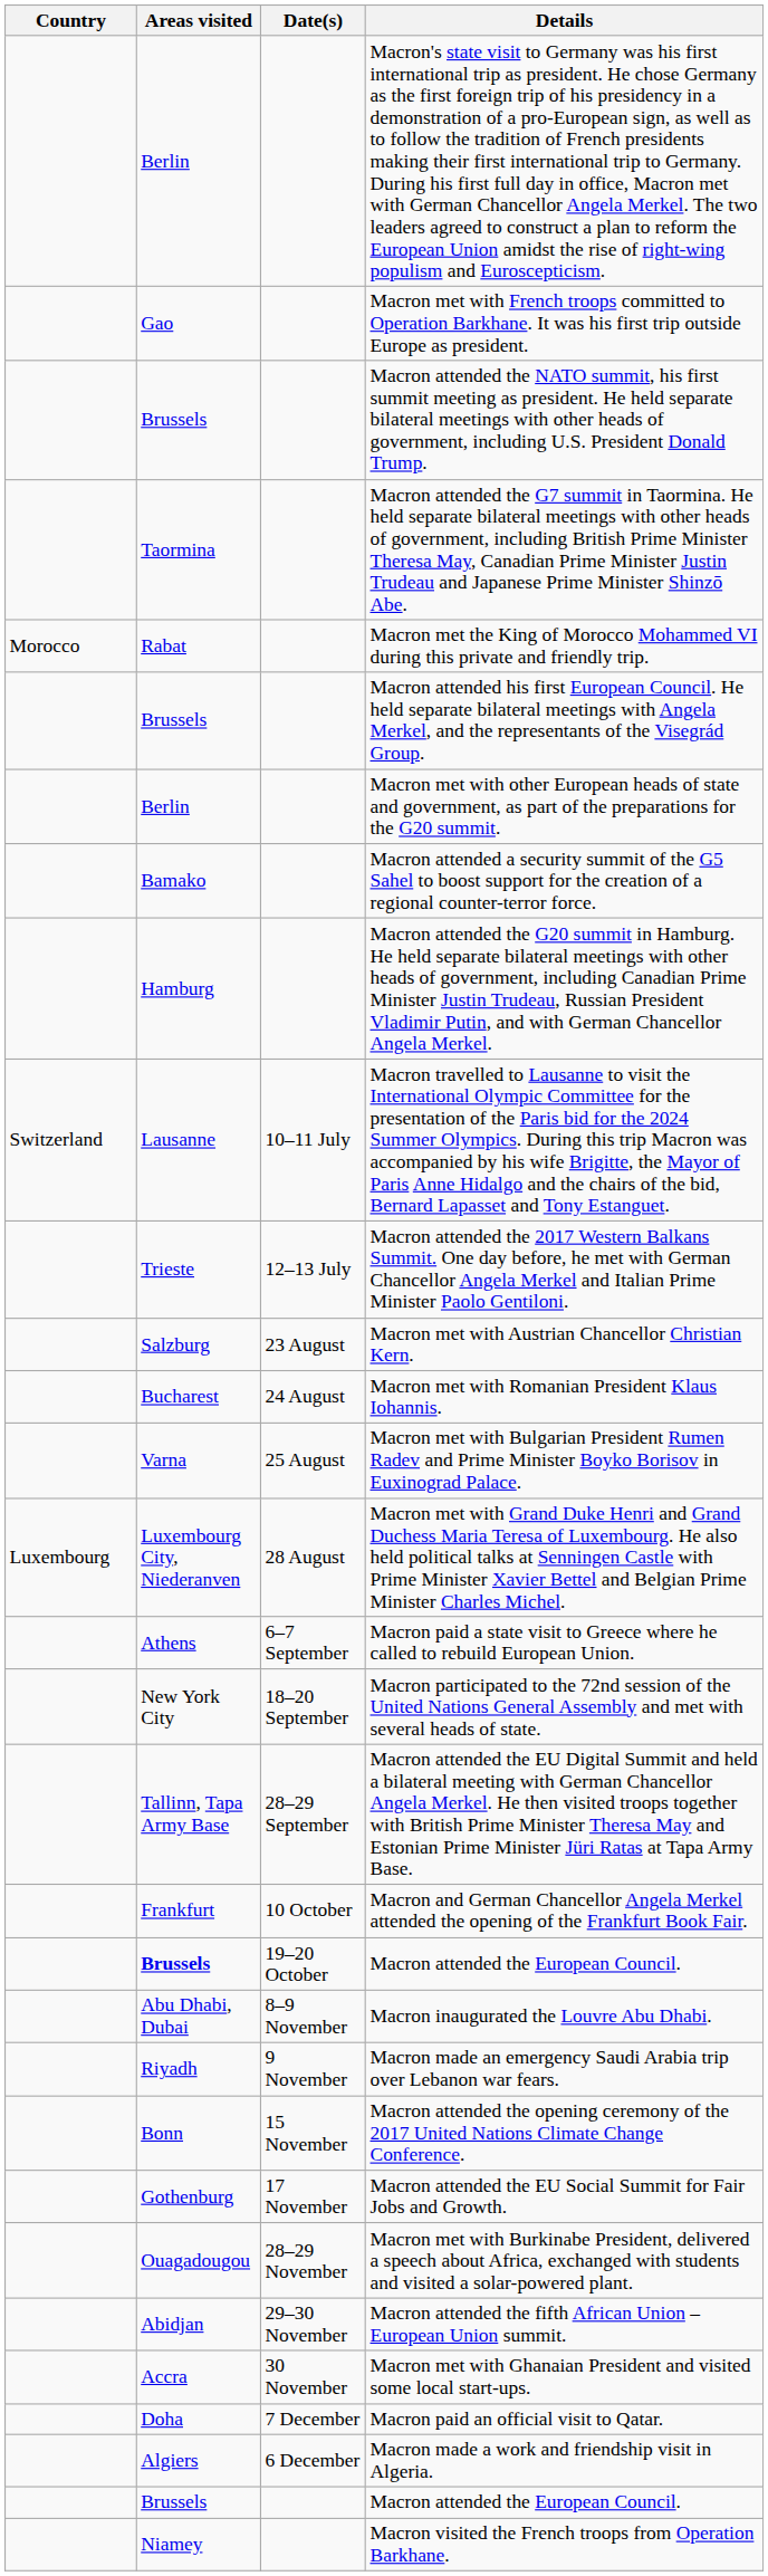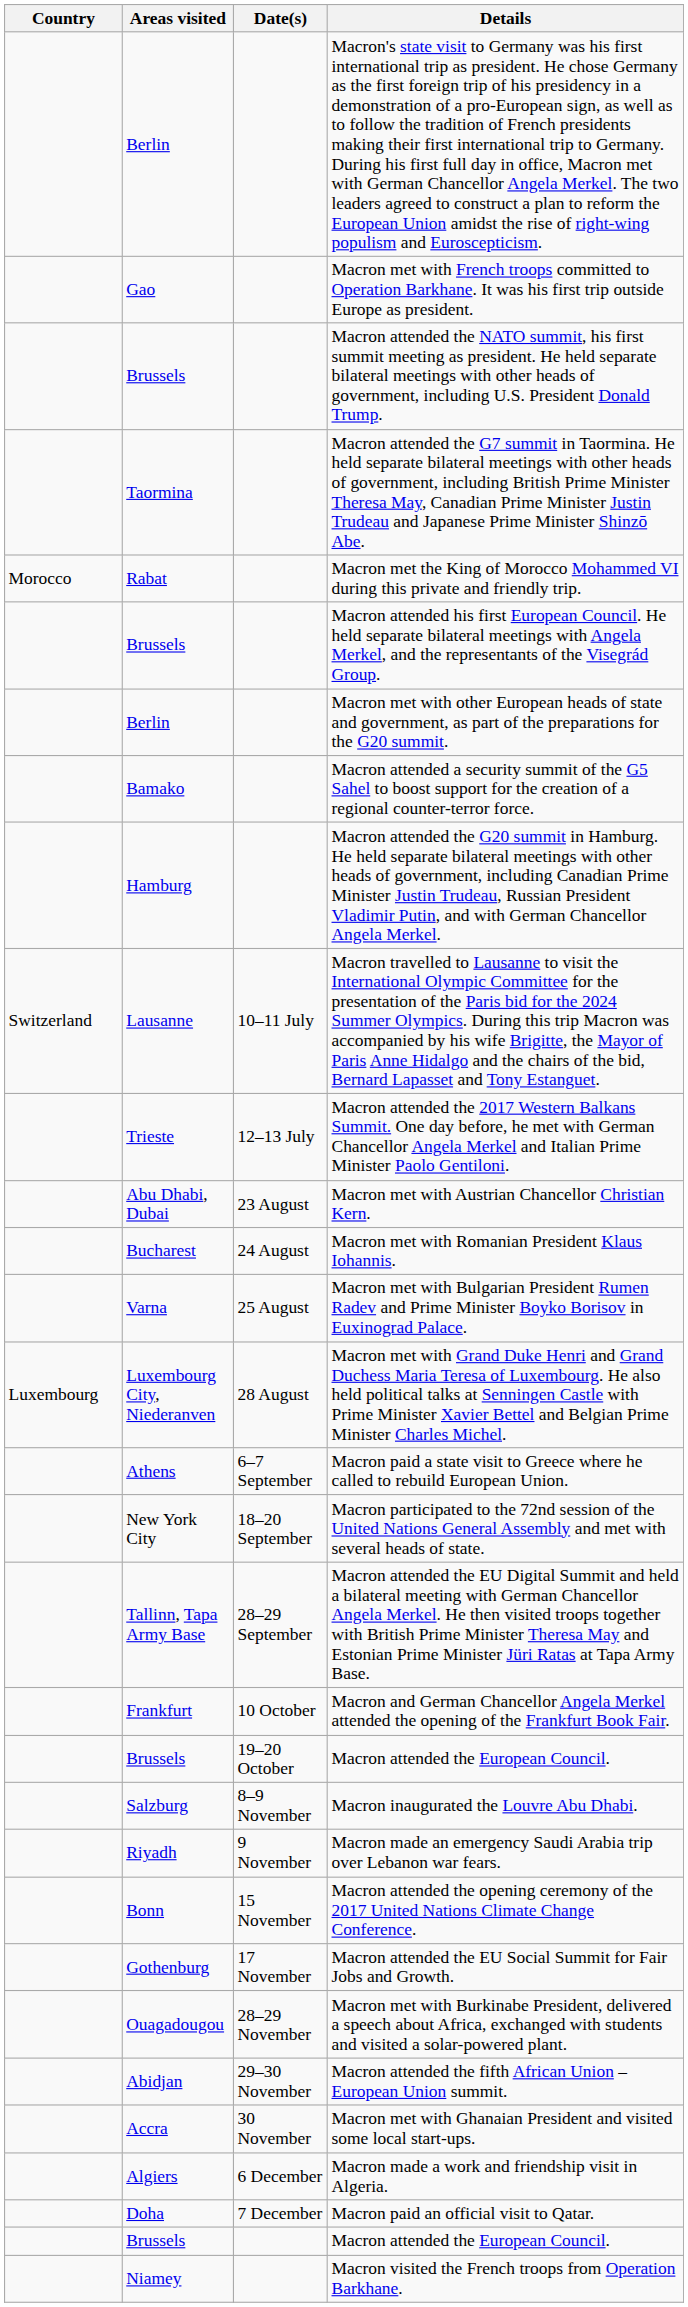 <table class="wikitable sortable outercollapse" style="margin: 1em auto 1em auto">
 <tr>
 <th width=120>Country</th>
 <th width=100>Areas visited</th>
 <th width=90>Date(s)</th>
 <th width=550 class=unsortable>Details</th>
 </tr>
 <tr>
 <td></td>
 <td><a href='#'>Berlin</a></td>
 <td></td>
 <td>Macron's <a href='#'>state visit</a> to Germany was his first international trip as president. He chose Germany as the first foreign trip of his presidency in a demonstration of a pro-European sign, as well as to follow the tradition of French presidents making their first international trip to Germany. During his first full day in office, Macron met with German Chancellor <a href='#'>Angela Merkel</a>. The two leaders agreed to construct a plan to reform the <a href='#'>European Union</a> amidst the rise of <a href='#'>right-wing populism</a> and <a href='#'>Euroscepticism</a>.</td>
 </tr>
 <tr>
 <td></td>
 <td><a href='#'>Gao</a></td>
 <td></td>
 <td>Macron met with <a href='#'>French troops</a> committed to <a href='#'>Operation Barkhane</a>. It was his first trip outside Europe as president.</td>
 </tr>
 <tr>
 <td></td>
 <td><a href='#'>Brussels</a></td>
 <td></td>
 <td>Macron attended the <a href='#'>NATO summit</a>, his first summit meeting as president. He held separate bilateral meetings with other heads of government, including U.S. President <a href='#'>Donald Trump</a>.</td>
 </tr>
 <tr>
 <td></td>
 <td><a href='#'>Taormina</a></td>
 <td></td>
 <td>Macron attended the <a href='#'>G7 summit</a> in Taormina. He held separate bilateral meetings with other heads of government, including British Prime Minister <a href='#'>Theresa May</a>, Canadian Prime Minister <a href='#'>Justin Trudeau</a> and Japanese Prime Minister <a href='#'>Shinzō Abe</a>.</td>
 </tr>
 <tr>
 <td> Morocco</td>
 <td><a href='#'>Rabat</a></td>
 <td></td>
 <td>Macron met the King of Morocco <a href='#'>Mohammed VI</a> during this private and friendly trip.</td>
 </tr>
 <tr>
 <td></td>
 <td><a href='#'>Brussels</a></td>
 <td></td>
 <td>Macron attended his first <a href='#'>European Council</a>. He held separate bilateral meetings with <a href='#'>Angela Merkel</a>, and the representants of the <a href='#'>Visegrád Group</a>.</td>
 </tr>
 <tr>
 <td></td>
 <td><a href='#'>Berlin</a></td>
 <td></td>
 <td>Macron met with other European heads of state and government, as part of the preparations for the <a href='#'>G20 summit</a>.</td>
 </tr>
 <tr>
 <td></td>
 <td><a href='#'>Bamako</a></td>
 <td></td>
 <td>Macron attended a security summit of the <a href='#'>G5 Sahel</a> to boost support for the creation of a regional counter-terror force.</td>
 </tr>
 <tr>
 <td></td>
 <td><a href='#'>Hamburg</a></td>
 <td></td>
 <td>Macron attended the <a href='#'>G20 summit</a> in Hamburg. He held separate bilateral meetings with other heads of government, including Canadian Prime Minister <a href='#'>Justin Trudeau</a>, Russian President <a href='#'>Vladimir Putin</a>, and with German Chancellor <a href='#'>Angela Merkel</a>.</td>
 </tr>
 <tr>
 <td> Switzerland</td>
 <td><a href='#'>Lausanne</a></td>
 <td>10–11 July</td>
 <td>Macron travelled to <a href='#'>Lausanne</a> to visit the <a href='#'>International Olympic Committee</a> for the presentation of the <a href='#'>Paris bid for the 2024 Summer Olympics</a>. During this trip Macron was accompanied by his wife <a href='#'>Brigitte</a>, the <a href='#'>Mayor of Paris</a> <a href='#'>Anne Hidalgo</a> and the chairs of the bid, <a href='#'>Bernard Lapasset</a> and <a href='#'>Tony Estanguet</a>.</td>
 </tr>
 <tr>
 <td></td>
 <td><a href='#'>Trieste</a></td>
 <td>12–13 July</td>
 <td>Macron attended the <a href='#'>2017 Western Balkans Summit.</a> One day before, he met with German Chancellor <a href='#'>Angela Merkel</a> and Italian Prime Minister <a href='#'>Paolo Gentiloni</a>.</td>
 </tr>
 <tr>
 <td></td>
-<td><a href='#'>Salzburg</a></td>
+<td><a href='#'>Abu Dhabi</a>, <a href='#'>Dubai</a></td>
 <td>23 August</td>
 <td>Macron met with Austrian Chancellor <a href='#'>Christian Kern</a>.</td>
 </tr>
 <tr>
 <td></td>
 <td><a href='#'>Bucharest</a></td>
 <td>24 August</td>
 <td>Macron met with Romanian President <a href='#'>Klaus Iohannis</a>.</td>
 </tr>
 <tr>
 <td></td>
 <td><a href='#'>Varna</a></td>
 <td>25 August</td>
 <td>Macron met with Bulgarian President <a href='#'>Rumen Radev</a> and Prime Minister <a href='#'>Boyko Borisov</a> in <a href='#'>Euxinograd Palace</a>.</td>
 </tr>
 <tr>
 <td> Luxembourg</td>
 <td><a href='#'>Luxembourg City</a>, <a href='#'>Niederanven</a></td>
 <td>28 August</td>
 <td>Macron met with <a href='#'>Grand Duke Henri</a> and <a href='#'>Grand Duchess Maria Teresa of Luxembourg</a>. He also held political talks at <a href='#'>Senningen Castle</a> with Prime Minister <a href='#'>Xavier Bettel</a> and Belgian Prime Minister <a href='#'>Charles Michel</a>.</td>
 </tr>
 <tr>
 <td></td>
 <td><a href='#'>Athens</a></td>
 <td>6–7 September</td>
 <td>Macron paid a state visit to Greece where he called to rebuild European Union.</td>
 </tr>
 <tr>
 <td></td>
 <td>New York City</td>
 <td>18–20 September</td>
 <td>Macron participated to the 72nd session of the <a href='#'>United Nations General Assembly</a> and met with several heads of state.</td>
 </tr>
 <tr>
 <td></td>
 <td><a href='#'>Tallinn</a>, <a href='#'>Tapa Army Base</a></td>
 <td>28–29 September</td>
 <td>Macron attended the EU Digital Summit and held a bilateral meeting with German Chancellor <a href='#'>Angela Merkel</a>. He then visited troops together with British Prime Minister <a href='#'>Theresa May</a> and Estonian Prime Minister <a href='#'>Jüri Ratas</a> at Tapa Army Base.</td>
 </tr>
 <tr>
 <td></td>
 <td><a href='#'>Frankfurt</a></td>
 <td>10 October</td>
 <td>Macron and German Chancellor <a href='#'>Angela Merkel</a> attended the opening of the <a href='#'>Frankfurt Book Fair</a>.</td>
 </tr>
 <tr>
 <td></td>
-<td><strong><a href='#'>Brussels</a></strong></td>
+<td><a href='#'>Brussels</a></td>
 <td>19–20 October</td>
 <td>Macron attended the <a href='#'>European Council</a>.</td>
 </tr>
 <tr>
 <td></td>
-<td><a href='#'>Abu Dhabi</a>, <a href='#'>Dubai</a></td>
+<td><a href='#'>Salzburg</a></td>
 <td>8–9 November</td>
 <td>Macron inaugurated the <a href='#'>Louvre Abu Dhabi</a>.</td>
 </tr>
 <tr>
 <td></td>
 <td><a href='#'>Riyadh</a></td>
 <td>9 November</td>
 <td>Macron made an emergency Saudi Arabia trip over Lebanon war fears.</td>
 </tr>
 <tr>
 <td></td>
 <td><a href='#'>Bonn</a></td>
 <td>15 November</td>
 <td>Macron attended the opening ceremony of the <a href='#'>2017 United Nations Climate Change Conference</a>.</td>
 </tr>
 <tr>
 <td></td>
 <td><a href='#'>Gothenburg</a></td>
 <td>17 November</td>
 <td>Macron attended the EU Social Summit for Fair Jobs and Growth.</td>
 </tr>
 <tr>
 <td></td>
 <td><a href='#'>Ouagadougou</a></td>
 <td>28–29 November</td>
 <td>Macron met with Burkinabe President, delivered a speech about Africa, exchanged with students and visited a solar-powered plant.</td>
 </tr>
 <tr>
 <td></td>
 <td><a href='#'>Abidjan</a></td>
 <td>29–30 November</td>
 <td>Macron attended the fifth <a href='#'>African Union</a> – <a href='#'>European Union</a> summit.</td>
 </tr>
 <tr>
 <td></td>
 <td><a href='#'>Accra</a></td>
 <td>30 November</td>
 <td>Macron met with Ghanaian President and visited some local start-ups.</td>
 </tr>
 <tr>
 <td></td>
+<td><a href='#'>Algiers</a></td>
+<td>6 December</td>
+<td>Macron made a work and friendship visit in Algeria.</td>
+</tr>
+<tr>
+<td></td>
 <td><a href='#'>Doha</a></td>
 <td>7 December</td>
 <td>Macron paid an official visit to Qatar.</td>
-</tr>
-<tr>
-<td></td>
-<td><a href='#'>Algiers</a></td>
-<td>6 December</td>
-<td>Macron made a work and friendship visit in Algeria.</td>
 </tr>
 <tr>
 <td></td>
 <td><a href='#'>Brussels</a></td>
 <td></td>
 <td>Macron attended the <a href='#'>European Council</a>.</td>
 </tr>
 <tr>
 <td></td>
 <td><a href='#'>Niamey</a></td>
 <td></td>
 <td>Macron visited the French troops from <a href='#'>Operation Barkhane</a>.</td>
 </tr>
 </table>
